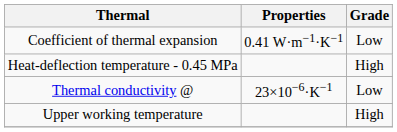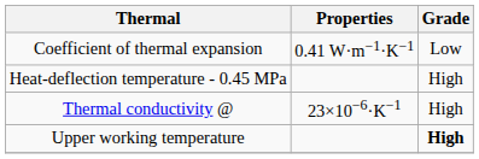 <table style="text-align:center;" class="wikitable">
 <tr>
 <th>Thermal</th>
 <th>Properties</th>
 <th>Grade</th>
 </tr>
 <tr>
 <td>Coefficient of thermal expansion</td>
 <td>0.41 W·m<sup>−1</sup>·K<sup>−1</sup></td>
 <td>Low</td>
 </tr>
 <tr>
 <td>Heat-deflection temperature - 0.45 MPa</td>
 <td></td>
 <td>High</td>
 </tr>
 <tr>
 <td><a href='#'>Thermal conductivity</a> @ </td>
 <td>23×10<sup>−6</sup>·K<sup>−1</sup></td>
-<td>Low</td>
+<td>High</td>
 </tr>
 <tr>
 <td>Upper working temperature</td>
 <td></td>
-<td>High</td>
+<td><strong>High</strong></td>
 </tr>
 <tr>
 </tr>
 </table>
